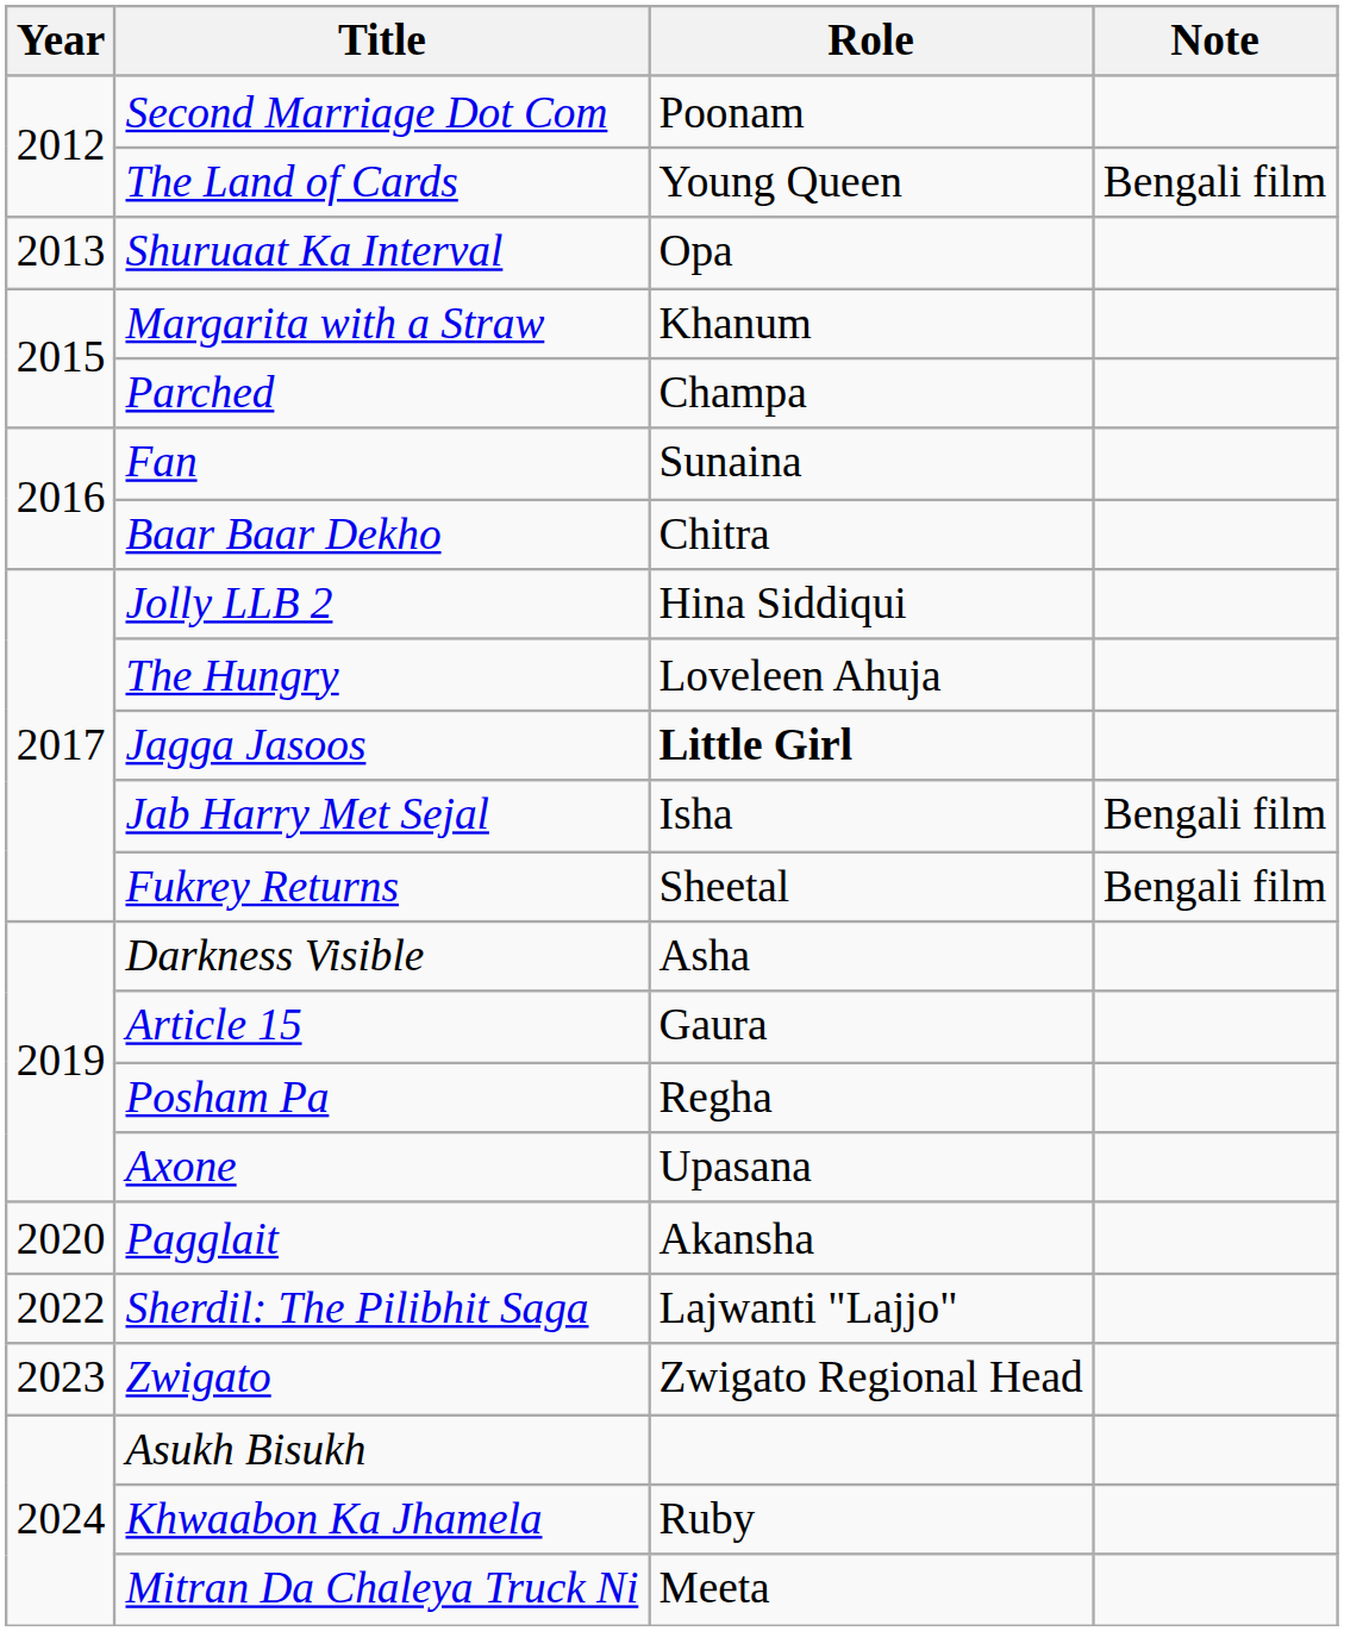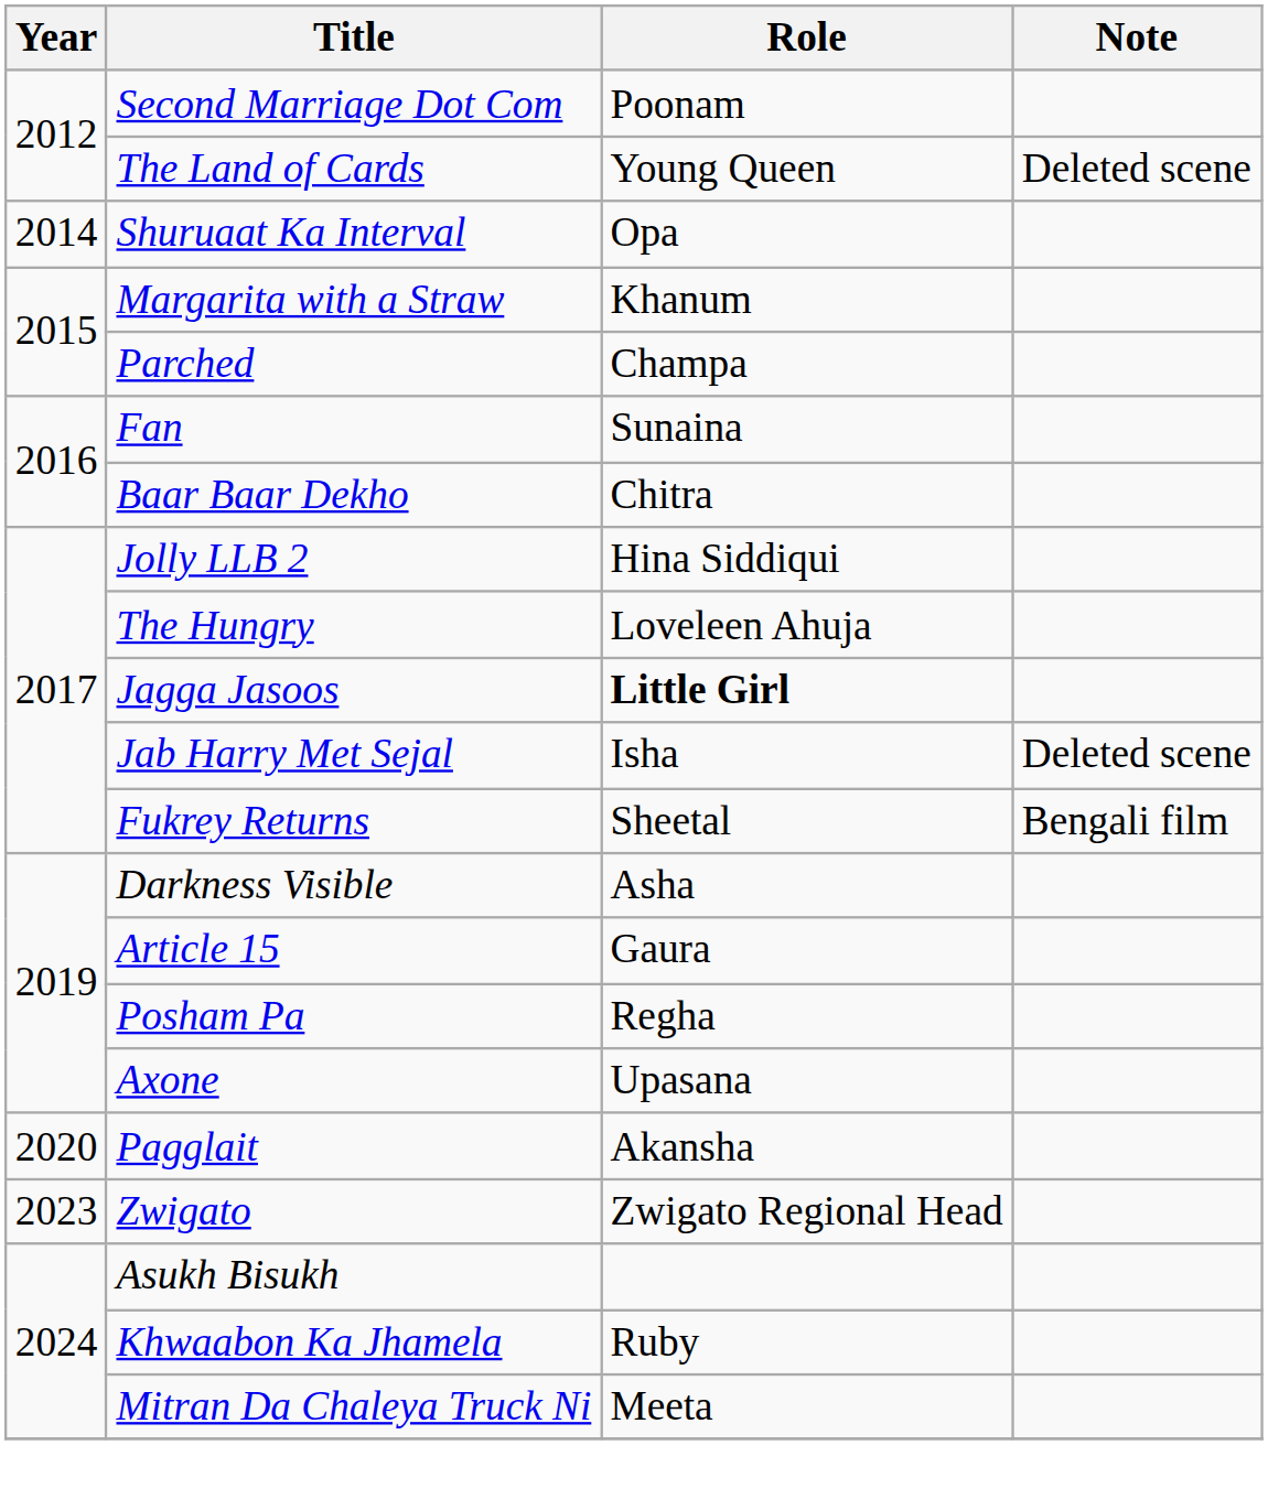 <table class="wikitable sortable">
 <tr>
 <th>Year</th>
 <th>Title</th>
 <th>Role</th>
 <th>Note</th>
 </tr>
 <tr>
 <td rowspan="2">2012</td>
 <td><em><a href='#'>Second Marriage Dot Com</a></em></td>
 <td>Poonam</td>
 <td></td>
 </tr>
 <tr>
 <td><em><a href='#'>The Land of Cards</a></em></td>
 <td>Young Queen</td>
-<td>Bengali film</td>
+<td>Deleted scene</td>
 </tr>
 <tr>
-<td>2013</td>
+<td>2014</td>
 <td><em><a href='#'>Shuruaat Ka Interval</a></em></td>
 <td>Opa</td>
 <td></td>
 </tr>
 <tr>
 <td rowspan="2">2015</td>
 <td><em><a href='#'>Margarita with a Straw</a></em></td>
 <td>Khanum</td>
 <td></td>
 </tr>
 <tr>
 <td><em><a href='#'>Parched</a></em></td>
 <td>Champa</td>
 <td></td>
 </tr>
 <tr>
 <td rowspan="2">2016</td>
 <td><em><a href='#'>Fan</a></em></td>
 <td>Sunaina</td>
 <td></td>
 </tr>
 <tr>
 <td><em><a href='#'>Baar Baar Dekho</a></em></td>
 <td>Chitra</td>
 <td></td>
 </tr>
 <tr>
 <td rowspan="5">2017</td>
 <td><em><a href='#'>Jolly LLB 2</a></em></td>
 <td>Hina Siddiqui</td>
 <td></td>
 </tr>
 <tr>
 <td><em><a href='#'>The Hungry</a></em></td>
 <td>Loveleen Ahuja</td>
 <td></td>
 </tr>
 <tr>
 <td><em><a href='#'>Jagga Jasoos</a></em></td>
 <td><strong>Little Girl</strong></td>
 <td></td>
 </tr>
 <tr>
 <td><em><a href='#'>Jab Harry Met Sejal</a></em></td>
 <td>Isha</td>
-<td>Bengali film</td>
+<td>Deleted scene</td>
 </tr>
 <tr>
 <td><em><a href='#'>Fukrey Returns</a></em></td>
 <td>Sheetal</td>
 <td>Bengali film</td>
 </tr>
 <tr>
 <td rowspan="4">2019</td>
 <td><em>Darkness Visible</em></td>
 <td>Asha</td>
 <td></td>
 </tr>
 <tr>
 <td><em><a href='#'>Article 15</a></em></td>
 <td>Gaura</td>
 <td></td>
 </tr>
 <tr>
 <td><em><a href='#'>Posham Pa</a></em></td>
 <td>Regha</td>
 <td></td>
 </tr>
 <tr>
 <td><em><a href='#'>Axone</a></em></td>
 <td>Upasana</td>
 <td></td>
 </tr>
 <tr>
 <td>2020</td>
 <td><em><a href='#'>Pagglait</a></em></td>
 <td>Akansha</td>
 <td></td>
 </tr>
 <tr>
-<td>2022</td>
-<td><em><a href='#'>Sherdil: The Pilibhit Saga</a></em></td>
-<td>Lajwanti "Lajjo"</td>
-<td></td>
-</tr>
-<tr>
 <td>2023</td>
 <td><em><a href='#'>Zwigato</a></em></td>
 <td>Zwigato Regional Head</td>
 <td></td>
 </tr>
 <tr>
 <td rowspan="3">2024</td>
 <td><em>Asukh Bisukh</em></td>
 <td></td>
 <td></td>
 </tr>
 <tr>
 <td><em><a href='#'>Khwaabon Ka Jhamela</a></em></td>
 <td>Ruby</td>
 <td></td>
 </tr>
 <tr>
 <td><em><a href='#'>Mitran Da Chaleya Truck Ni</a></em></td>
 <td>Meeta</td>
 <td></td>
 </tr>
 <tr>
 </tr>
 </table>
